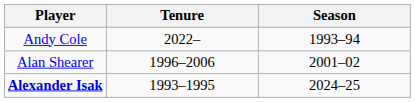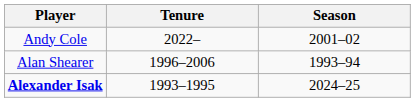 <table class="wikitable sortable" style="text-align:center">
 <tr>
 <th>Player</th>
 <th style="width: 10em;">Tenure</th>
 <th style="width: 10em;">Season</th>
 </tr>
 <tr>
 <td><a href='#'>Andy Cole</a></td>
 <td>2022–</td>
-<td>1993–94</td>
+<td>2001–02</td>
 </tr>
 <tr>
 <td><a href='#'>Alan Shearer</a></td>
 <td>1996–2006</td>
-<td>2001–02</td>
+<td>1993–94</td>
 </tr>
 <tr>
 <td><strong><a href='#'>Alexander Isak</a></strong></td>
 <td>1993–1995</td>
 <td>2024–25</td>
 </tr>
 </table>
